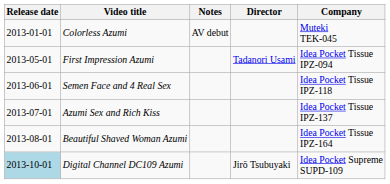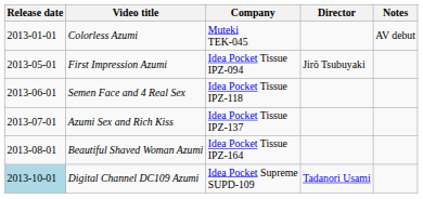 <table class="wikitable sortable">
 <tr>
 <th>Release date</th>
 <th>Video title</th>
+<th>Company</th>
+<th>Director</th>
 <th>Notes</th>
-<th>Director</th>
-<th>Company</th>
 </tr>
 <tr>
 <td>2013-01-01</td>
 <td><em>Colorless Azumi</em></td>
+<td><a href='#'>Muteki</a><br>TEK-045</td>
+<td></td>
 <td>AV debut</td>
-<td></td>
-<td><a href='#'>Muteki</a><br>TEK-045</td>
 </tr>
 <tr>
 <td>2013-05-01</td>
 <td><em>First Impression Azumi</em></td>
+<td><a href='#'>Idea Pocket</a> Tissue<br>IPZ-094</td>
+<td>Jirō Tsubuyaki</td>
 <td></td>
-<td><a href='#'>Tadanori Usami</a></td>
-<td><a href='#'>Idea Pocket</a> Tissue<br>IPZ-094</td>
 </tr>
 <tr>
 <td>2013-06-01</td>
 <td><em>Semen Face and 4 Real Sex</em><br></td>
+<td><a href='#'>Idea Pocket</a> Tissue<br>IPZ-118</td>
 <td></td>
 <td></td>
-<td><a href='#'>Idea Pocket</a> Tissue<br>IPZ-118</td>
 </tr>
 <tr>
 <td>2013-07-01</td>
 <td><em>Azumi Sex and Rich Kiss</em><br></td>
+<td><a href='#'>Idea Pocket</a> Tissue<br>IPZ-137</td>
 <td></td>
 <td></td>
-<td><a href='#'>Idea Pocket</a> Tissue<br>IPZ-137</td>
 </tr>
 <tr>
 <td>2013-08-01</td>
 <td><em>Beautiful Shaved Woman Azumi</em><br></td>
+<td><a href='#'>Idea Pocket</a> Tissue<br>IPZ-164</td>
 <td></td>
 <td></td>
-<td><a href='#'>Idea Pocket</a> Tissue<br>IPZ-164</td>
 </tr>
 <tr>
 <td style="background: lightblue;">2013-10-01</td>
 <td><em>Digital Channel DC109 Azumi</em></td>
+<td><a href='#'>Idea Pocket</a> Supreme<br>SUPD-109</td>
+<td><a href='#'>Tadanori Usami</a></td>
 <td></td>
-<td>Jirō Tsubuyaki</td>
-<td><a href='#'>Idea Pocket</a> Supreme<br>SUPD-109</td>
 </tr>
 </table>
